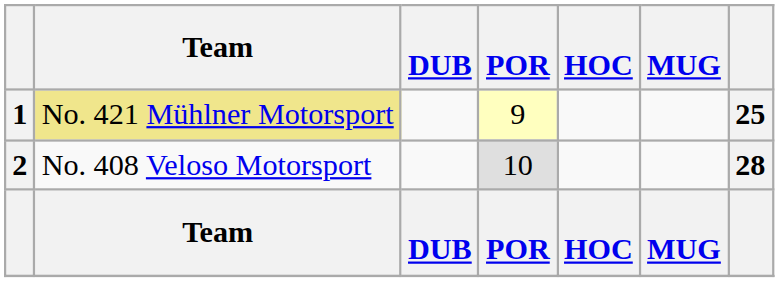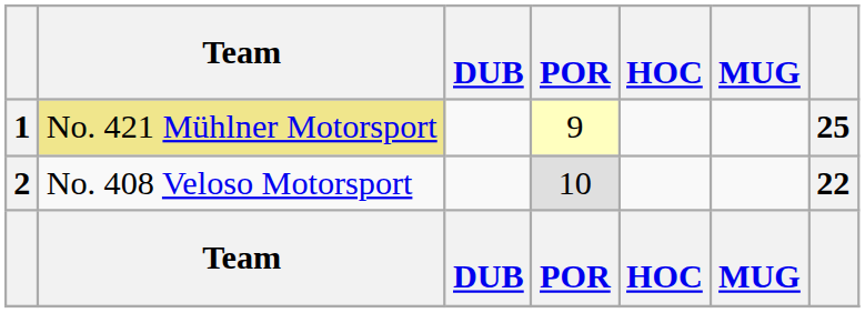 <table align=left| class="wikitable" style="font-size: 85%; text-align: center">
 <tr valign="top">
 <th valign=middle></th>
 <th valign=middle>Team</th>
 <th><br><a href='#'>DUB</a></th>
 <th><br><a href='#'>POR</a></th>
 <th><br><a href='#'>HOC</a></th>
 <th><br><a href='#'>MUG</a></th>
 <th valign=middle>  </th>
 </tr>
 <tr>
 <th>1</th>
 <td align=left style="background: khaki;"> No. 421 <a href='#'>Mühlner Motorsport</a></td>
 <td></td>
 <td style="background:#FFFFBF;">9</td>
 <td></td>
 <td></td>
 <th>25</th>
 </tr>
 <tr>
 <th>2</th>
 <td align=left> No. 408 <a href='#'>Veloso Motorsport</a></td>
 <td></td>
 <td style="background:#DFDFDF;">10</td>
 <td></td>
 <td></td>
-<th>28</th>
+<th>22</th>
 </tr>
 <tr>
 <th valign=middle></th>
 <th valign=middle>Team</th>
 <th><br><a href='#'>DUB</a></th>
 <th><br><a href='#'>POR</a></th>
 <th><br><a href='#'>HOC</a></th>
 <th><br><a href='#'>MUG</a></th>
 <th valign=middle>  </th>
 </tr>
 <tr>
 </tr>
 </table>
